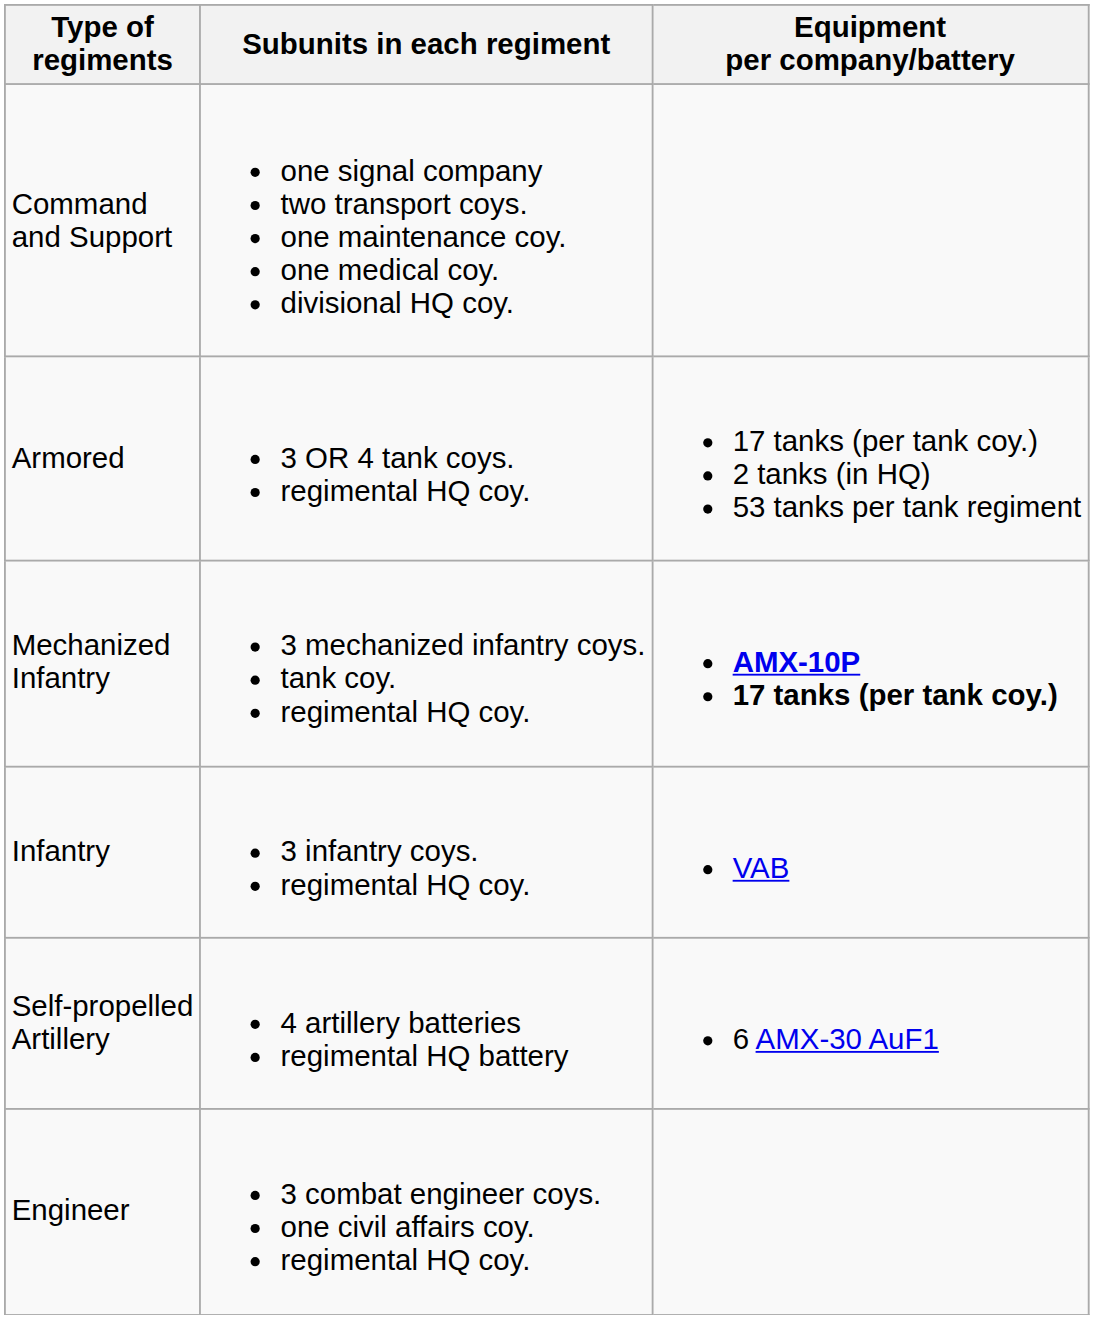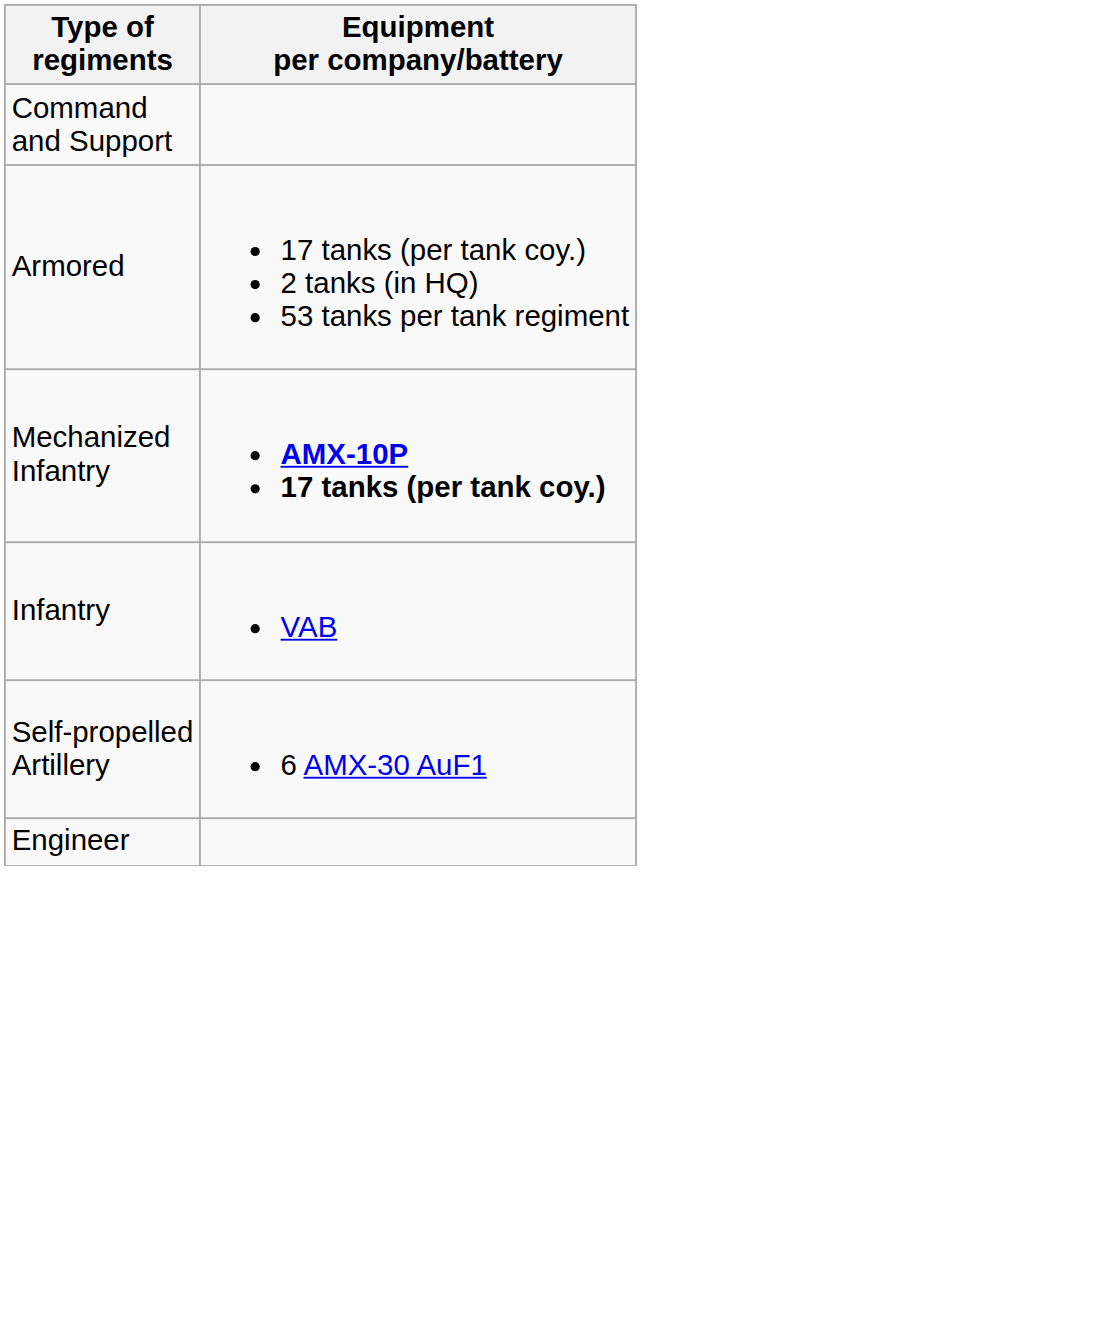 <table class="wikitable">
 <tr>
 <th>Type of<br>regiments</th>
-<th>Subunits in each regiment</th>
 <th>Equipment<br>per company/battery</th>
 </tr>
 <tr>
 <td>Command<br>and Support</td>
-<td><br><ul><li>one signal company</li><li>two transport coys.</li><li>one maintenance coy.</li><li>one medical coy.</li><li>divisional HQ coy.</li></ul></td>
 <td></td>
 </tr>
 <tr>
 <td>Armored</td>
-<td><br><ul><li>3 OR 4 tank coys.</li><li>regimental HQ coy.</li></ul></td>
 <td><br><ul><li>17 tanks (per tank coy.)</li><li>2 tanks (in HQ)</li><li>53 tanks per tank regiment</li></ul></td>
 </tr>
 <tr>
 <td>Mechanized<br>Infantry</td>
-<td><br><ul><li>3 mechanized infantry coys.</li><li>tank coy.</li><li>regimental HQ coy.</li></ul></td>
 <td><strong><br><ul><li><a href='#'>AMX-10P</a></li><li>17 tanks (per tank coy.)</li></ul></strong></td>
 </tr>
 <tr>
 <td>Infantry</td>
-<td><br><ul><li>3 infantry coys.</li><li>regimental HQ coy.</li></ul></td>
 <td><br><ul><li><a href='#'>VAB</a></li></ul></td>
 </tr>
 <tr>
 <td>Self-propelled<br>Artillery</td>
-<td><br><ul><li>4 artillery batteries</li><li>regimental HQ battery</li></ul></td>
 <td><br><ul><li>6 <a href='#'>AMX-30 AuF1</a></li></ul></td>
 </tr>
 <tr>
 <td>Engineer</td>
-<td><br><ul><li>3 combat engineer coys.</li><li>one civil affairs coy.</li><li>regimental HQ coy.</li></ul></td>
 <td></td>
 </tr>
 </table>
